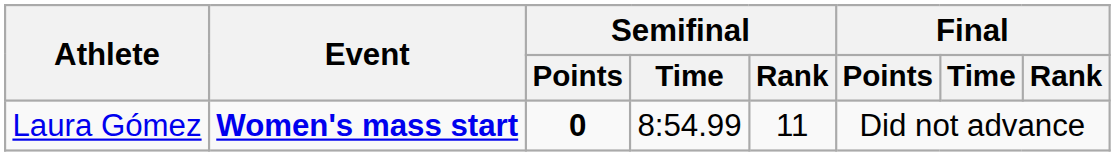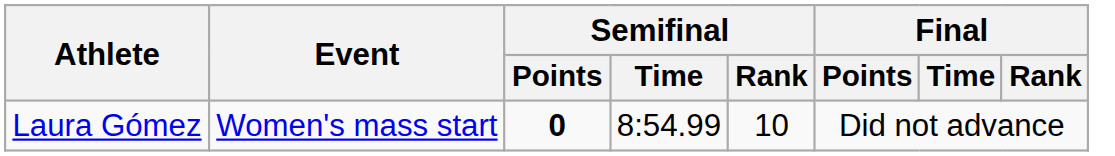 <table class="wikitable" style="font-size:90%">
 <tr>
 <th rowspan=2>Athlete</th>
 <th rowspan=2>Event</th>
 <th colspan="3">Semifinal</th>
 <th colspan="3">Final</th>
 </tr>
 <tr style="font-size:95%">
 <th>Points</th>
 <th>Time</th>
 <th>Rank</th>
 <th>Points</th>
 <th>Time</th>
 <th>Rank</th>
 </tr>
 <tr align=center>
 <td align=left><a href='#'>Laura Gómez</a></td>
-<td align=left><strong><a href='#'>Women's mass start</a></strong></td>
+<td align=left><a href='#'>Women's mass start</a></td>
 <td><strong>0</strong></td>
 <td>8:54.99</td>
-<td>11</td>
+<td>10</td>
 <td colspan=3>Did not advance</td>
 </tr>
 </table>
